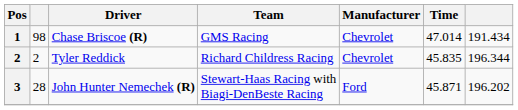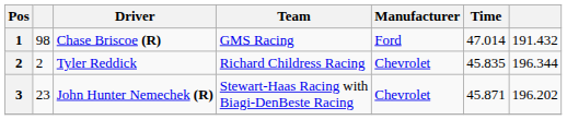 <table class="wikitable" style="font-size:95%">
 <tr>
 <th>Pos</th>
 <th></th>
 <th>Driver</th>
 <th>Team</th>
 <th>Manufacturer</th>
 <th>Time</th>
 <th></th>
 </tr>
 <tr>
 <th>1</th>
 <td>98</td>
 <td><a href='#'>Chase Briscoe</a> <strong>(R)</strong></td>
 <td><a href='#'>GMS Racing</a></td>
-<td><a href='#'>Chevrolet</a></td>
+<td><a href='#'>Ford</a></td>
 <td>47.014</td>
-<td>191.434</td>
+<td>191.432</td>
 </tr>
 <tr>
 <th>2</th>
 <td>2</td>
 <td><a href='#'>Tyler Reddick</a></td>
 <td><a href='#'>Richard Childress Racing</a></td>
 <td><a href='#'>Chevrolet</a></td>
 <td>45.835</td>
 <td>196.344</td>
 </tr>
 <tr>
 <th>3</th>
-<td>28</td>
+<td>23</td>
 <td><a href='#'>John Hunter Nemechek</a> <strong>(R)</strong></td>
 <td><a href='#'>Stewart-Haas Racing</a> with <br> <a href='#'>Biagi-DenBeste Racing</a></td>
-<td><a href='#'>Ford</a></td>
+<td><a href='#'>Chevrolet</a></td>
 <td>45.871</td>
 <td>196.202</td>
 </tr>
 <tr>
 </tr>
 </table>
